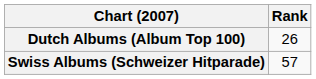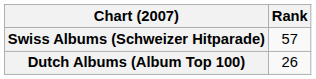 <table class="wikitable plainrowheaders sortable" style="text-align:center">
 <tr>
 <th scope="col">Chart (2007)</th>
 <th scope="col">Rank</th>
 </tr>
 <tr>
+<th scope="row">Swiss Albums (Schweizer Hitparade)</th>
+<td>57</td>
+</tr>
+<tr>
 <th scope="row">Dutch Albums (Album Top 100)</th>
 <td>26</td>
 </tr>
-<tr>
-<th scope="row">Swiss Albums (Schweizer Hitparade)</th>
-<td>57</td>
-</tr>
 </table>
